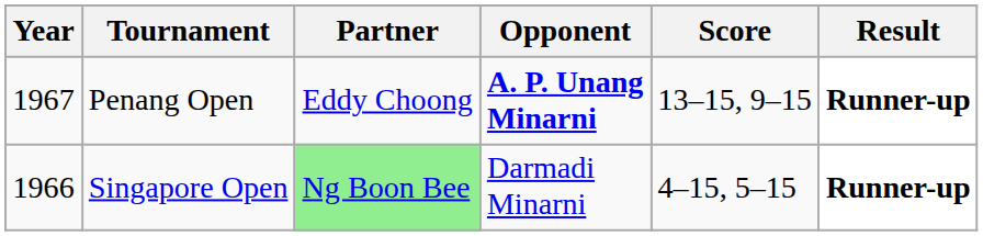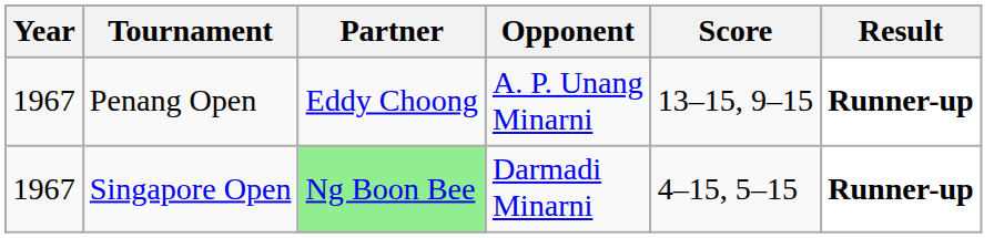 <table class="sortable wikitable" style="font-size: 90%;">
 <tr>
 <th>Year</th>
 <th>Tournament</th>
 <th>Partner</th>
 <th>Opponent</th>
 <th>Score</th>
 <th>Result</th>
 </tr>
 <tr>
 <td align="center">1967</td>
 <td align="left">Penang Open</td>
 <td align="left"> <a href='#'>Eddy Choong</a></td>
-<td align="left"><strong> <a href='#'>A. P. Unang</a><br> <a href='#'>Minarni</a></strong></td>
+<td align="left"> <a href='#'>A. P. Unang</a><br> <a href='#'>Minarni</a></td>
 <td align="left">13–15, 9–15</td>
 <td style="text-align:left; background:white"> <strong>Runner-up</strong></td>
 </tr>
 <tr>
-<td align="center">1966</td>
+<td align="center">1967</td>
 <td align="left"><a href='#'>Singapore Open</a></td>
 <td align="left" style="background: lightgreen;"> <a href='#'>Ng Boon Bee</a></td>
 <td align="left"> <a href='#'>Darmadi</a><br>  <a href='#'>Minarni</a></td>
 <td align="left">4–15, 5–15</td>
 <td style="text-align:left; background:white"> <strong>Runner-up</strong></td>
 </tr>
 </table>
